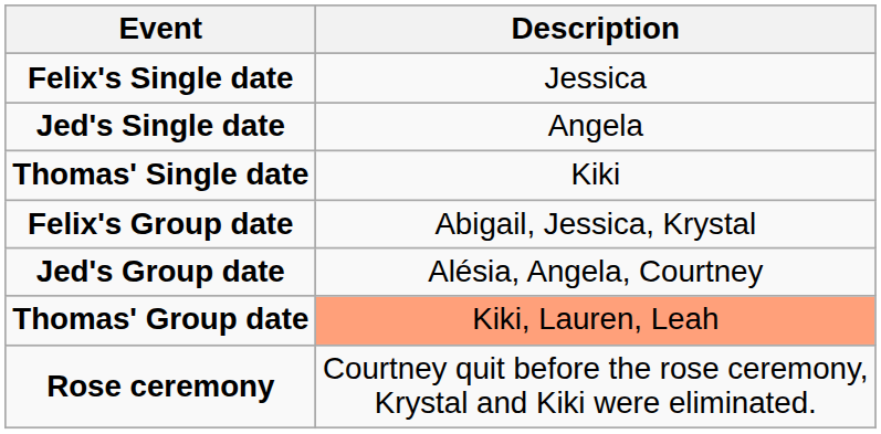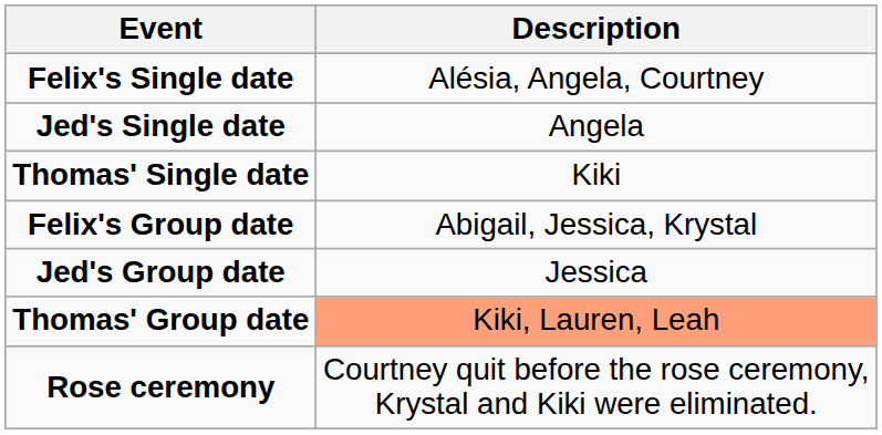 <table class="wikitable sortable" style="text-align:center;">
 <tr>
 <th>Event</th>
 <th>Description</th>
 </tr>
 <tr>
 <td><strong>Felix's Single date</strong></td>
-<td>Jessica</td>
+<td>Alésia, Angela, Courtney</td>
 </tr>
 <tr>
 <td><strong>Jed's Single date</strong></td>
 <td>Angela</td>
 </tr>
 <tr>
 <td><strong>Thomas' Single date</strong></td>
 <td>Kiki</td>
 </tr>
 <tr>
 <td><strong>Felix's Group date</strong></td>
 <td>Abigail, Jessica, Krystal</td>
 </tr>
 <tr>
 <td><strong>Jed's Group date</strong></td>
-<td>Alésia, Angela, Courtney</td>
+<td>Jessica</td>
 </tr>
 <tr>
 <td><strong>Thomas' Group date</strong></td>
 <td style="background: lightsalmon;">Kiki, Lauren, Leah</td>
 </tr>
 <tr>
 <td><strong>Rose ceremony</strong></td>
 <td>Courtney quit before the rose ceremony,<br>Krystal and Kiki were eliminated.</td>
 </tr>
 </table>
